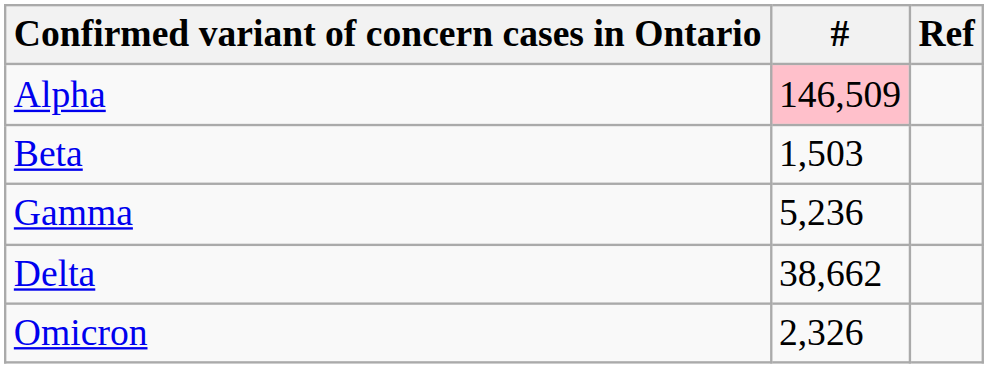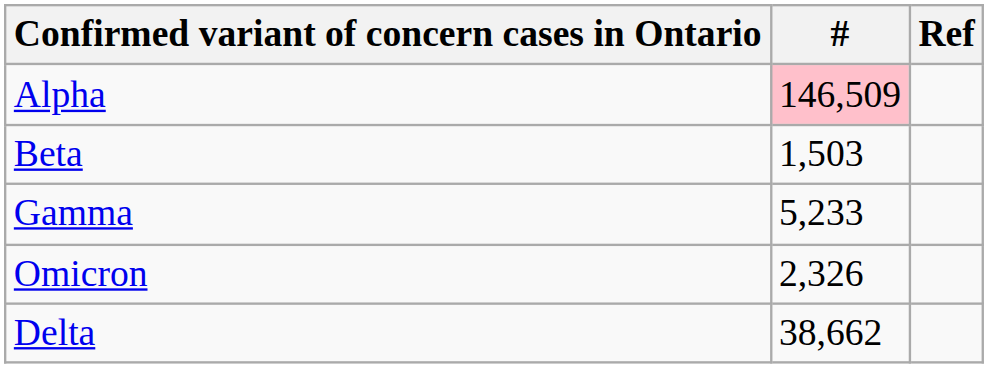 <table class="wikitable">
 <tr>
 <th>Confirmed variant of concern cases in Ontario</th>
 <th>#</th>
 <th>Ref</th>
 </tr>
 <tr>
 <td><a href='#'>Alpha</a></td>
 <td style="background: pink;">146,509</td>
 <td></td>
 </tr>
 <tr>
 <td><a href='#'>Beta</a></td>
 <td>1,503</td>
 <td></td>
 </tr>
 <tr>
 <td><a href='#'>Gamma</a></td>
-<td>5,236</td>
+<td>5,233</td>
+<td></td>
+</tr>
+<tr>
+<td><a href='#'>Omicron</a></td>
+<td>2,326</td>
 <td></td>
 </tr>
 <tr>
 <td><a href='#'>Delta</a></td>
 <td>38,662</td>
 <td></td>
 </tr>
-<tr>
-<td><a href='#'>Omicron</a></td>
-<td>2,326</td>
-<td></td>
-</tr>
 </table>
